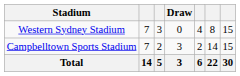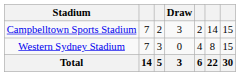 <table class="sortable wikitable plainrowheaders" style="text-align:center">
 <tr>
 <th scope=col>Stadium</th>
 <th scope=col></th>
 <th scope=col></th>
 <th scope=col>Draw</th>
 <th scope=col></th>
 <th scope=col></th>
 <th scope=col></th>
 </tr>
 <tr>
+<td><a href='#'>Campbelltown Sports Stadium</a></td>
+<td>7</td>
+<td>2</td>
+<td>3</td>
+<td>2</td>
+<td>14</td>
+<td>15</td>
+</tr>
+<tr>
 <td><a href='#'>Western Sydney Stadium</a></td>
 <td>7</td>
 <td>3</td>
 <td>0</td>
 <td>4</td>
 <td>8</td>
-<td>15</td>
-</tr>
-<tr>
-<td><a href='#'>Campbelltown Sports Stadium</a></td>
-<td>7</td>
-<td>2</td>
-<td>3</td>
-<td>2</td>
-<td>14</td>
 <td>15</td>
 </tr>
 <tr class="sortbottom">
 <th scope=row style="text-align:center"><strong>Total</strong></th>
 <th>14</th>
 <th>5</th>
 <th>3</th>
 <th>6</th>
 <th>22</th>
 <th>30</th>
 </tr>
 </table>
